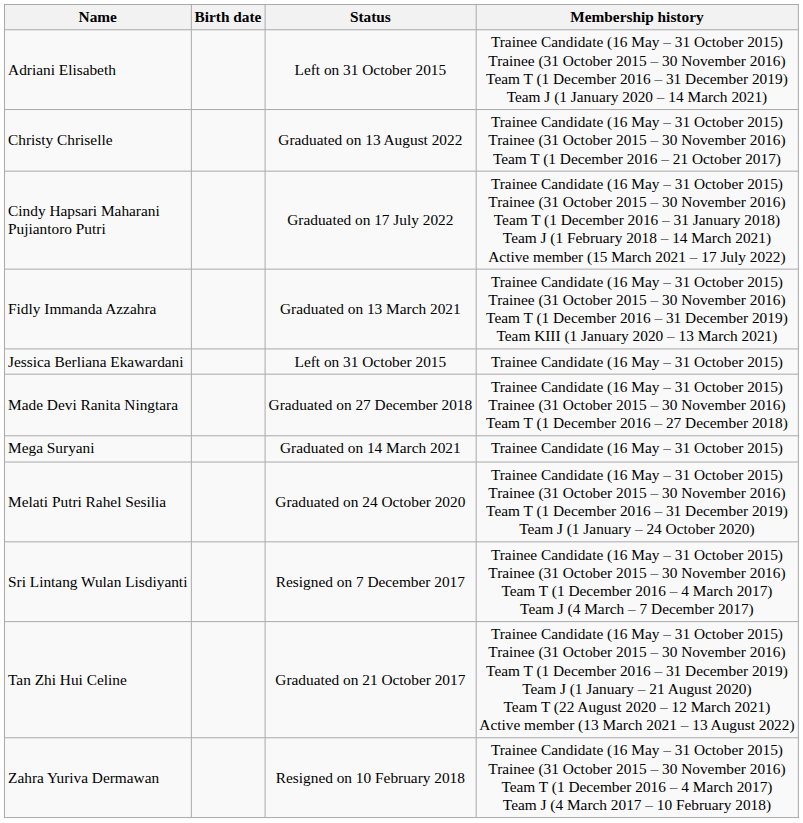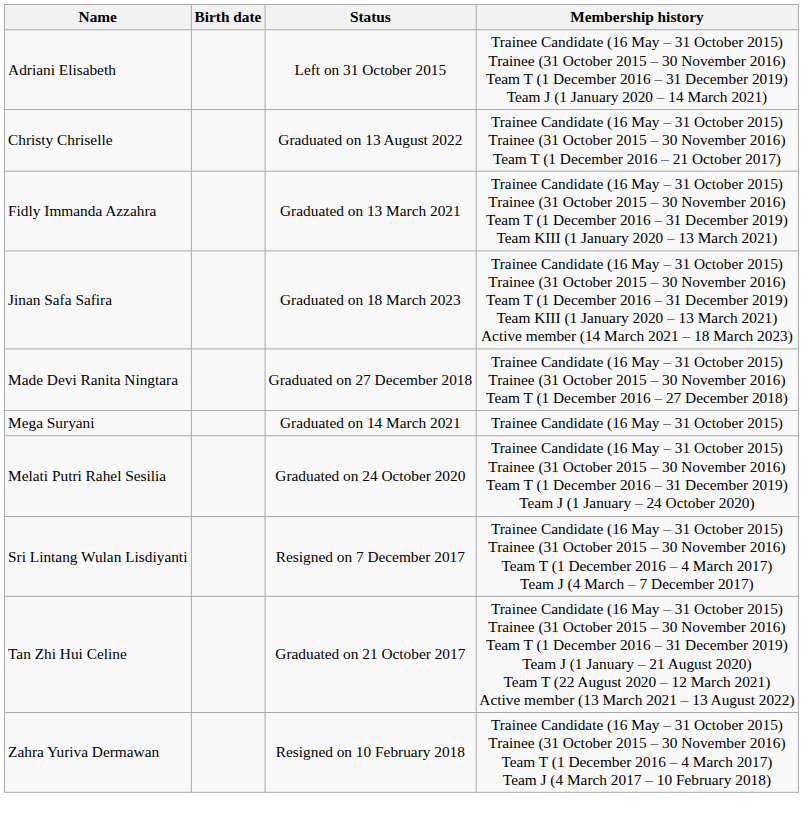 <table class="wikitable sortable" style="font-size:95%;">
 <tr>
 <th>Name</th>
 <th>Birth date</th>
 <th>Status</th>
 <th class="unsortable">Membership history</th>
 </tr>
 <tr>
 <td>Adriani Elisabeth</td>
 <td style="text-align:left;"></td>
 <td style="text-align:center;">Left on 31 October 2015</td>
 <td style="text-align:center;">Trainee Candidate (16 May – 31 October 2015)<br>Trainee (31 October 2015 – 30 November 2016)<br>Team T (1 December 2016 – 31 December 2019)<br>Team J (1 January 2020 – 14 March 2021)</td>
 </tr>
 <tr>
 <td>Christy Chriselle</td>
 <td style="text-align:left;"></td>
 <td style="text-align:center;">Graduated on 13 August 2022</td>
 <td style="text-align:center;">Trainee Candidate (16 May – 31 October 2015)<br>Trainee (31 October 2015 – 30 November 2016)<br>Team T (1 December 2016 – 21 October 2017)</td>
 </tr>
 <tr>
-<td>Cindy Hapsari Maharani<br>Pujiantoro Putri</td>
-<td style="text-align:left;"></td>
-<td style="text-align:center;">Graduated on 17 July 2022</td>
-<td style="text-align:center;">Trainee Candidate (16 May – 31 October 2015)<br>Trainee (31 October 2015 – 30 November 2016)<br>Team T (1 December 2016 – 31 January 2018)<br>Team J (1 February 2018 – 14 March 2021)<br>Active member (15 March 2021 – 17 July 2022)</td>
-</tr>
-<tr>
 <td>Fidly Immanda Azzahra</td>
 <td style="text-align:left;"></td>
 <td style="text-align:center;">Graduated on 13 March 2021</td>
 <td style="text-align:center;">Trainee Candidate (16 May – 31 October 2015)<br>Trainee (31 October 2015 – 30 November 2016)<br>Team T (1 December 2016 – 31 December 2019)<br>Team KIII (1 January 2020 – 13 March 2021)</td>
 </tr>
 <tr>
-<td>Jessica Berliana Ekawardani</td>
+<td>Jinan Safa Safira</td>
 <td style="text-align:left;"></td>
-<td style="text-align:center;">Left on 31 October 2015</td>
-<td style="text-align:center;">Trainee Candidate (16 May – 31 October 2015)</td>
+<td style="text-align:center;">Graduated on 18 March 2023</td>
+<td style="text-align:center;">Trainee Candidate (16 May – 31 October 2015)<br>Trainee (31 October 2015 – 30 November 2016)<br>Team T (1 December 2016 – 31 December 2019)<br>Team KIII (1 January 2020 – 13 March 2021)<br>Active member (14 March 2021 – 18 March 2023)</td>
 </tr>
 <tr>
 <td>Made Devi Ranita Ningtara</td>
 <td style="text-align:left;"></td>
 <td style="text-align:center;">Graduated on 27 December 2018</td>
 <td style="text-align:center;">Trainee Candidate (16 May – 31 October 2015)<br>Trainee (31 October 2015 – 30 November 2016)<br>Team T (1 December 2016 – 27 December 2018)</td>
 </tr>
 <tr>
 <td>Mega Suryani</td>
 <td style="text-align:left;"></td>
 <td style="text-align:center;">Graduated on 14 March 2021</td>
 <td style="text-align:center;">Trainee Candidate (16 May – 31 October 2015)</td>
 </tr>
 <tr>
 <td>Melati Putri Rahel Sesilia</td>
 <td style="text-align:left;"></td>
 <td style="text-align:center;">Graduated on 24 October 2020</td>
 <td style="text-align:center;">Trainee Candidate (16 May – 31 October 2015)<br>Trainee (31 October 2015 – 30 November 2016)<br>Team T (1 December 2016 – 31 December 2019)<br>Team J (1 January – 24 October 2020)</td>
 </tr>
 <tr>
 <td>Sri Lintang Wulan Lisdiyanti</td>
 <td style="text-align:left;"></td>
 <td style="text-align:center;">Resigned on 7 December 2017</td>
 <td style="text-align:center;">Trainee Candidate (16 May – 31 October 2015)<br>Trainee (31 October 2015 – 30 November 2016)<br>Team T (1 December 2016 – 4 March 2017)<br>Team J (4 March – 7 December 2017)</td>
 </tr>
 <tr>
 <td> Tan Zhi Hui Celine</td>
 <td style="text-align:left;"></td>
 <td style="text-align:center;">Graduated on 21 October 2017</td>
 <td style="text-align:center;">Trainee Candidate (16 May – 31 October 2015)<br>Trainee (31 October 2015 – 30 November 2016)<br>Team T (1 December 2016 – 31 December 2019)<br>Team J (1 January – 21 August 2020)<br>Team T (22 August 2020 – 12 March 2021)<br>Active member (13 March 2021 – 13 August 2022)</td>
 </tr>
 <tr>
 <td>Zahra Yuriva Dermawan</td>
 <td style="text-align:left;"></td>
 <td style="text-align:center;">Resigned on 10 February 2018</td>
 <td style="text-align:center;">Trainee Candidate (16 May – 31 October 2015)<br>Trainee (31 October 2015 – 30 November 2016)<br>Team T (1 December 2016 – 4 March 2017)<br>Team J (4 March 2017 – 10 February 2018)</td>
 </tr>
 </table>
